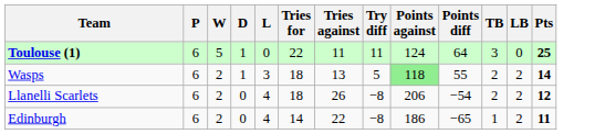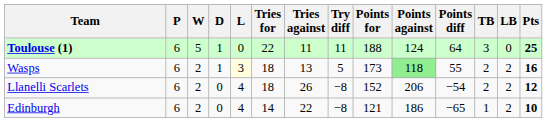 <table class="wikitable" style="text-align:center">
 <tr>
 <th width="200">Team</th>
 <th width="20">P</th>
 <th width="20">W</th>
 <th width="20">D</th>
 <th width="20">L</th>
 <th width="20">Tries for</th>
 <th width="20">Tries against</th>
 <th width="20">Try diff</th>
+<th width="20">Points for</th>
 <th width="20">Points against</th>
 <th width="25">Points diff</th>
 <th width="20">TB</th>
 <th width="20">LB</th>
 <th width="20">Pts</th>
 </tr>
 <tr bgcolor=#ccffcc>
 <td align=left> <strong><a href='#'>Toulouse</a> (1)</strong></td>
 <td>6</td>
 <td>5</td>
 <td>1</td>
 <td>0</td>
 <td>22</td>
 <td>11</td>
 <td>11</td>
+<td>188</td>
 <td>124</td>
 <td>64</td>
 <td>3</td>
 <td>0</td>
 <td><strong>25</strong></td>
 </tr>
 <tr>
 <td align=left> <a href='#'>Wasps</a></td>
 <td>6</td>
 <td>2</td>
 <td>1</td>
-<td>3</td>
+<td style="background: lightyellow;">3</td>
 <td>18</td>
 <td>13</td>
 <td>5</td>
+<td>173</td>
 <td style="background: lightgreen;">118</td>
 <td>55</td>
 <td>2</td>
 <td>2</td>
-<td><strong>14</strong></td>
+<td><strong>16</strong></td>
 </tr>
 <tr>
 <td align=left> <a href='#'>Llanelli Scarlets</a></td>
 <td>6</td>
 <td>2</td>
 <td>0</td>
 <td>4</td>
 <td>18</td>
 <td>26</td>
 <td>−8</td>
+<td>152</td>
 <td>206</td>
 <td>−54</td>
 <td>2</td>
 <td>2</td>
 <td><strong>12</strong></td>
 </tr>
 <tr>
 <td align=left> <a href='#'>Edinburgh</a></td>
 <td>6</td>
 <td>2</td>
 <td>0</td>
 <td>4</td>
 <td>14</td>
 <td>22</td>
 <td>−8</td>
+<td>121</td>
 <td>186</td>
 <td>−65</td>
 <td>1</td>
 <td>2</td>
-<td><strong>11</strong></td>
+<td><strong>10</strong></td>
 </tr>
 </table>
